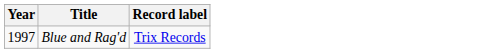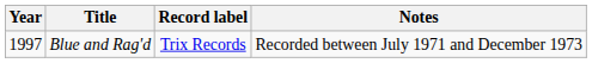 <table class="wikitable sortable">
 <tr>
 <th>Year</th>
 <th>Title</th>
 <th>Record label</th>
+<th>Notes</th>
 </tr>
 <tr>
 <td>1997</td>
 <td><em>	Blue and Rag'd</em></td>
 <td style="text-align:center;"><a href='#'>Trix Records</a></td>
+<td>Recorded between July 1971 and December 1973</td>
 </tr>
 </table>
